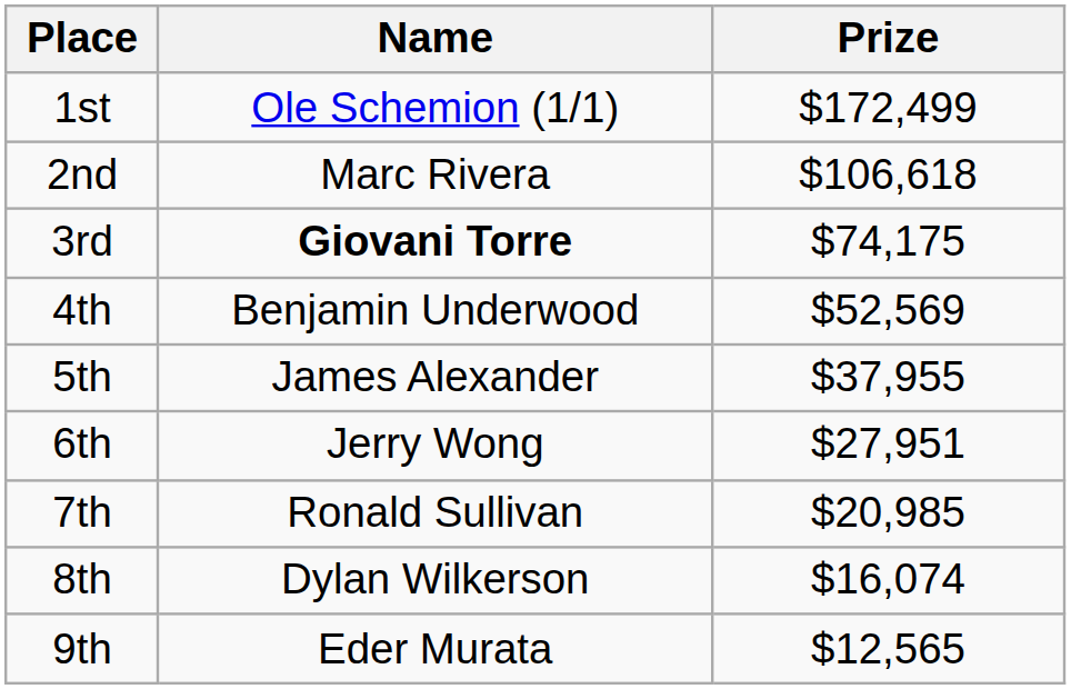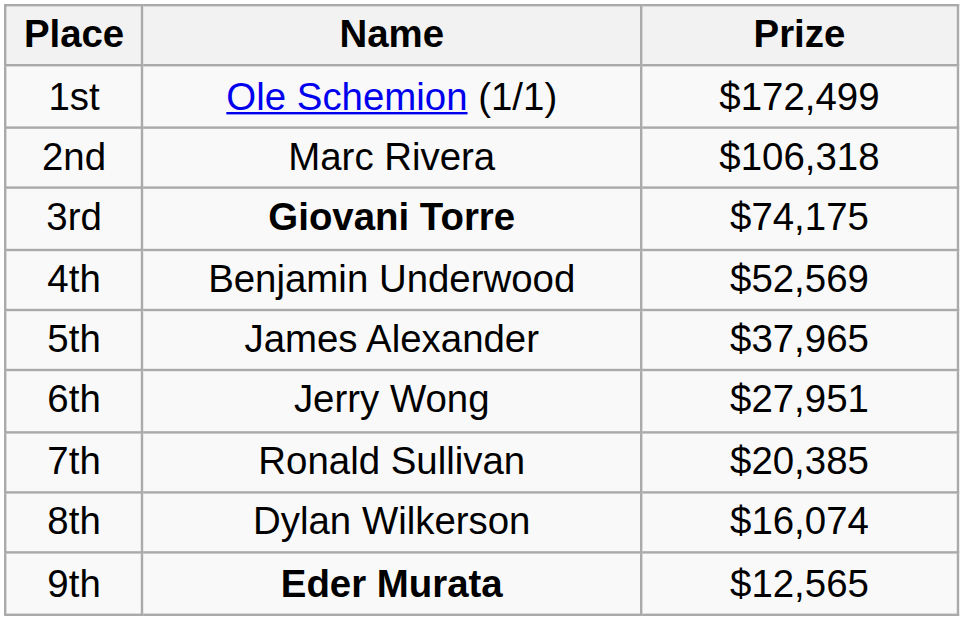 <table class="wikitable">
 <tr>
 <th width="50">Place</th>
 <th width="200">Name</th>
 <th width="125">Prize</th>
 </tr>
 <tr>
 <td align = "center">1st</td>
 <td align = "center"><a href='#'>Ole Schemion</a> (1/1)</td>
 <td align="center">$172,499</td>
 </tr>
 <tr>
 <td align = "center">2nd</td>
 <td align = "center">Marc Rivera</td>
-<td align="center">$106,618</td>
+<td align="center">$106,318</td>
 </tr>
 <tr>
 <td align = "center">3rd</td>
 <td align = "center"><strong>Giovani Torre</strong></td>
 <td align="center">$74,175</td>
 </tr>
 <tr>
 <td align = "center">4th</td>
 <td align = "center">Benjamin Underwood</td>
 <td align="center">$52,569</td>
 </tr>
 <tr>
 <td align = "center">5th</td>
 <td align = "center">James Alexander</td>
-<td align="center">$37,955</td>
+<td align="center">$37,965</td>
 </tr>
 <tr>
 <td align = "center">6th</td>
 <td align = "center">Jerry Wong</td>
 <td align="center">$27,951</td>
 </tr>
 <tr>
 <td align = "center">7th</td>
 <td align = "center">Ronald Sullivan</td>
-<td align="center">$20,985</td>
+<td align="center">$20,385</td>
 </tr>
 <tr>
 <td align = "center">8th</td>
 <td align = "center">Dylan Wilkerson</td>
 <td align="center">$16,074</td>
 </tr>
 <tr>
 <td align = "center">9th</td>
-<td align = "center">Eder Murata</td>
+<td align = "center"><strong>Eder Murata</strong></td>
 <td align="center">$12,565</td>
 </tr>
 </table>
